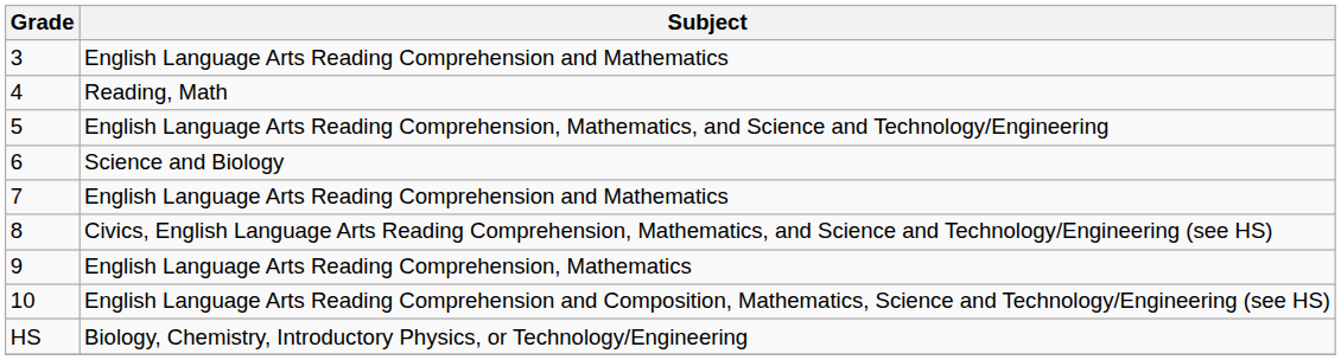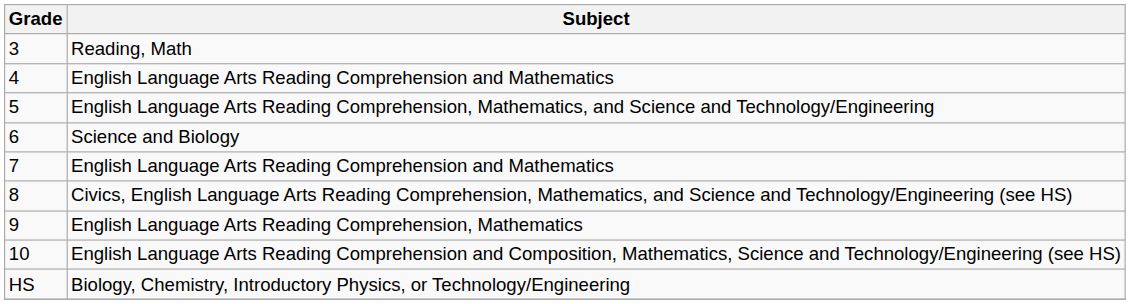 <table class="wikitable" border="2">
 <tr>
 <th>Grade</th>
 <th>Subject</th>
 </tr>
 <tr>
 <td>3</td>
-<td>English Language Arts Reading Comprehension and Mathematics</td>
+<td>Reading, Math</td>
 </tr>
 <tr>
 <td>4</td>
-<td>Reading, Math</td>
+<td>English Language Arts Reading Comprehension and Mathematics</td>
 </tr>
 <tr>
 <td>5</td>
 <td>English Language Arts Reading Comprehension, Mathematics, and Science and Technology/Engineering</td>
 </tr>
 <tr>
 <td>6</td>
 <td>Science and Biology</td>
 </tr>
 <tr>
 <td>7</td>
 <td>English Language Arts Reading Comprehension and Mathematics</td>
 </tr>
 <tr>
 <td>8</td>
 <td>Civics, English Language Arts Reading Comprehension, Mathematics, and Science and Technology/Engineering (see HS)</td>
 </tr>
 <tr>
 <td>9</td>
 <td>English Language Arts Reading Comprehension, Mathematics</td>
 </tr>
 <tr>
 <td>10</td>
 <td>English Language Arts Reading Comprehension and Composition, Mathematics, Science and Technology/Engineering (see HS)</td>
 </tr>
 <tr>
 <td>HS</td>
 <td>Biology, Chemistry, Introductory Physics, or Technology/Engineering</td>
 </tr>
 <tr>
 </tr>
 </table>
